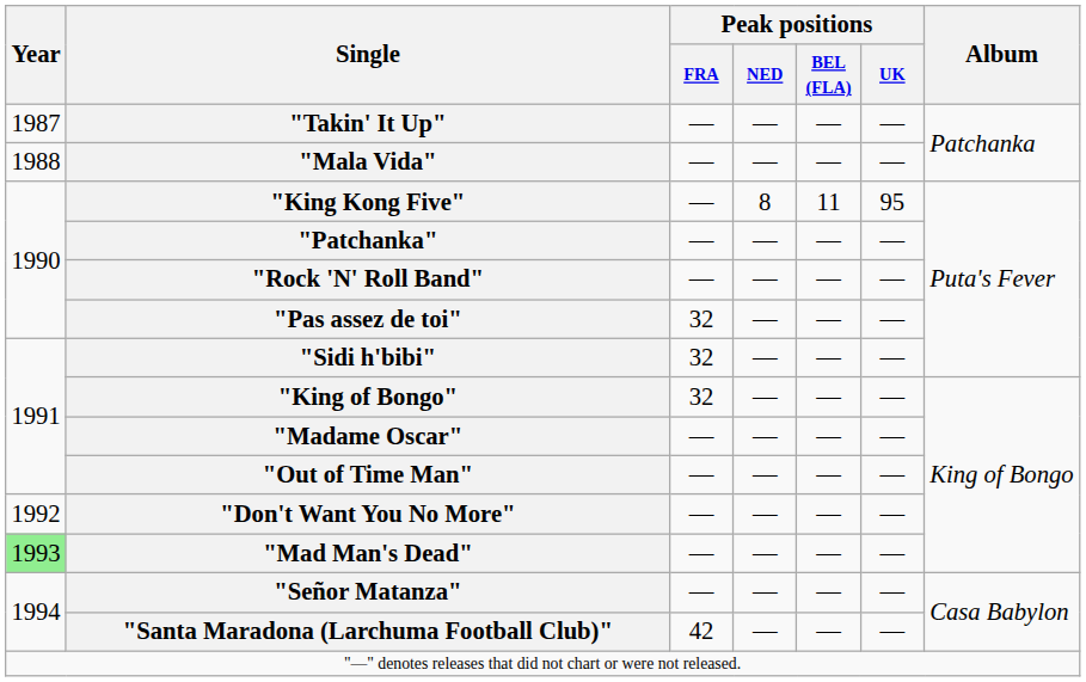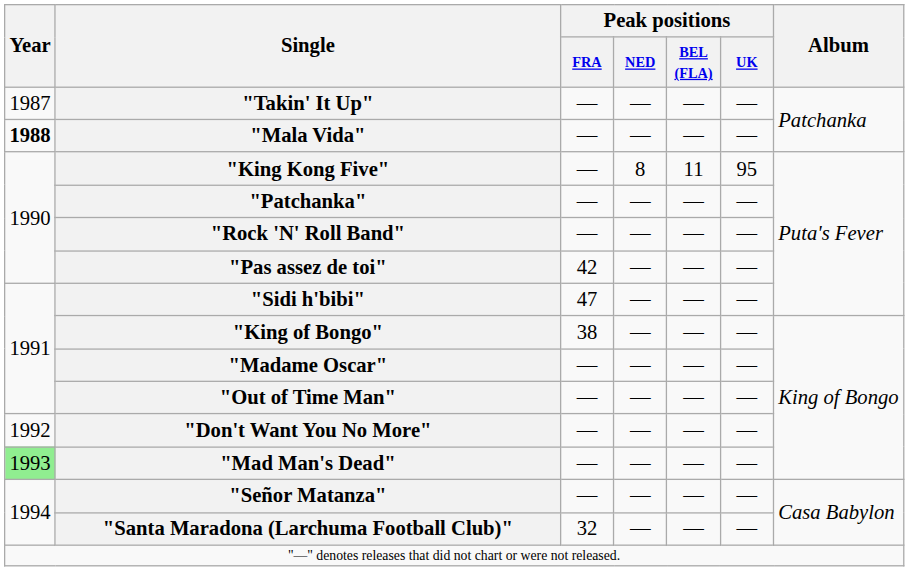 <table class="wikitable plainrowheaders" style="text-align:center;">
 <tr>
 <th rowspan="2">Year</th>
 <th rowspan="2" style="width:24em;">Single</th>
 <th colspan="4">Peak positions</th>
 <th rowspan="2">Album</th>
 </tr>
 <tr style="font-size:smaller;">
 <th width="35"><small><a href='#'>FRA</a></small></th>
 <th width="35"><small><a href='#'>NED</a></small></th>
 <th width="35"><small><a href='#'>BEL<br>(FLA)</a></small></th>
 <th width="35"><small><a href='#'>UK</a></small></th>
 </tr>
 <tr>
 <td rowspan="1">1987</td>
 <th scope="row">"Takin' It Up"</th>
 <td>—</td>
 <td>—</td>
 <td>—</td>
 <td>—</td>
 <td align="left" rowspan="2"><em>Patchanka</em></td>
 </tr>
 <tr>
-<td rowspan="1">1988</td>
+<td rowspan="1"><strong>1988</strong></td>
 <th scope="row">"Mala Vida"</th>
 <td>—</td>
 <td>—</td>
 <td>—</td>
 <td>—</td>
 </tr>
 <tr>
 <td rowspan="4">1990</td>
 <th scope="row">"King Kong Five"</th>
 <td>—</td>
 <td>8</td>
 <td>11</td>
 <td>95</td>
 <td align="left" rowspan="5"><em>Puta's Fever</em></td>
 </tr>
 <tr>
 <th scope="row">"Patchanka"</th>
 <td>—</td>
 <td>—</td>
 <td>—</td>
 <td>—</td>
 </tr>
 <tr>
 <th scope="row">"Rock 'N' Roll Band"</th>
 <td>—</td>
 <td>—</td>
 <td>—</td>
 <td>—</td>
 </tr>
 <tr>
 <th scope="row">"Pas assez de toi"</th>
-<td>32</td>
+<td>42</td>
 <td>—</td>
 <td>—</td>
 <td>—</td>
 </tr>
 <tr>
 <td rowspan="4">1991</td>
 <th scope="row">"Sidi h'bibi"</th>
-<td>32</td>
+<td>47</td>
 <td>—</td>
 <td>—</td>
 <td>—</td>
 </tr>
 <tr>
 <th scope="row">"King of Bongo"</th>
-<td>32</td>
+<td>38</td>
 <td>—</td>
 <td>—</td>
 <td>—</td>
 <td align="left" rowspan="5"><em>King of Bongo</em></td>
 </tr>
 <tr>
 <th scope="row">"Madame Oscar"</th>
 <td>—</td>
 <td>—</td>
 <td>—</td>
 <td>—</td>
 </tr>
 <tr>
 <th scope="row">"Out of Time Man"</th>
 <td>—</td>
 <td>—</td>
 <td>—</td>
 <td>—</td>
 </tr>
 <tr>
 <td rowspan="1">1992</td>
 <th scope="row">"Don't Want You No More"</th>
 <td>—</td>
 <td>—</td>
 <td>—</td>
 <td>—</td>
 </tr>
 <tr>
 <td rowspan="1" style="background: lightgreen;">1993</td>
 <th scope="row">"Mad Man's Dead"</th>
 <td>—</td>
 <td>—</td>
 <td>—</td>
 <td>—</td>
 </tr>
 <tr>
 <td rowspan="2">1994</td>
 <th scope="row">"Señor Matanza"</th>
 <td>—</td>
 <td>—</td>
 <td>—</td>
 <td>—</td>
 <td align="left" rowspan="2"><em>Casa Babylon</em></td>
 </tr>
 <tr>
 <th scope="row">"Santa Maradona (Larchuma Football Club)"</th>
-<td>42</td>
+<td>32</td>
 <td>—</td>
 <td>—</td>
 <td>—</td>
 </tr>
 <tr>
 <td align="center" colspan="16" style="font-size:8pt">"—" denotes releases that did not chart or were not released.</td>
 </tr>
 </table>
